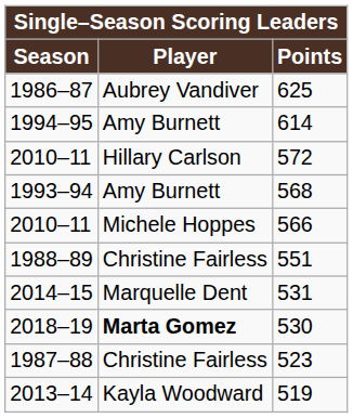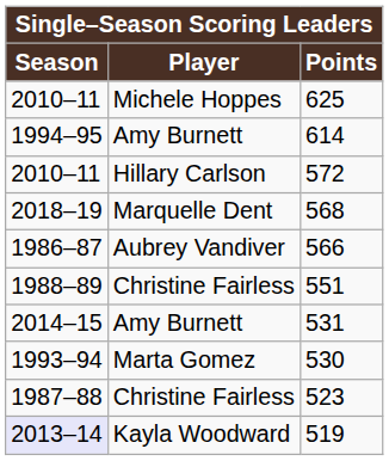 <table class="wikitable" style="float:left; margin-right:1em">
 <tr>
 <th style="background:#492f24; color:white;" colspan=6>Single–Season Scoring Leaders</th>
 </tr>
 <tr>
 <th style="background:#492f24; color:white">Season</th>
 <th style="background:#492f24; color:white">Player</th>
 <th style="background:#492f24; color:white">Points</th>
 </tr>
 <tr>
-<td>1986–87</td>
-<td>Aubrey Vandiver</td>
+<td>2010–11</td>
+<td>Michele Hoppes</td>
 <td>625</td>
 </tr>
 <tr>
 <td>1994–95</td>
 <td>Amy Burnett</td>
 <td>614</td>
 </tr>
 <tr>
 <td>2010–11</td>
 <td>Hillary Carlson</td>
 <td>572</td>
 </tr>
 <tr>
-<td>1993–94</td>
-<td>Amy Burnett</td>
+<td>2018–19</td>
+<td>Marquelle Dent</td>
 <td>568</td>
 </tr>
 <tr>
-<td>2010–11</td>
-<td>Michele Hoppes</td>
+<td>1986–87</td>
+<td>Aubrey Vandiver</td>
 <td>566</td>
 </tr>
 <tr>
 <td>1988–89</td>
 <td>Christine Fairless</td>
 <td>551</td>
 </tr>
 <tr>
 <td>2014–15</td>
-<td>Marquelle Dent</td>
+<td>Amy Burnett</td>
 <td>531</td>
 </tr>
 <tr>
-<td>2018–19</td>
-<td><strong>Marta Gomez</strong></td>
+<td>1993–94</td>
+<td>Marta Gomez</td>
 <td>530</td>
 </tr>
 <tr>
 <td>1987–88</td>
 <td>Christine Fairless</td>
 <td>523</td>
 </tr>
 <tr>
-<td>2013–14</td>
+<td style="background: lavender;">2013–14</td>
 <td>Kayla Woodward</td>
 <td>519</td>
 </tr>
 </table>
